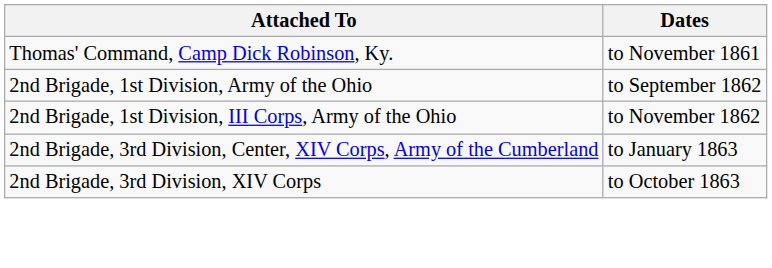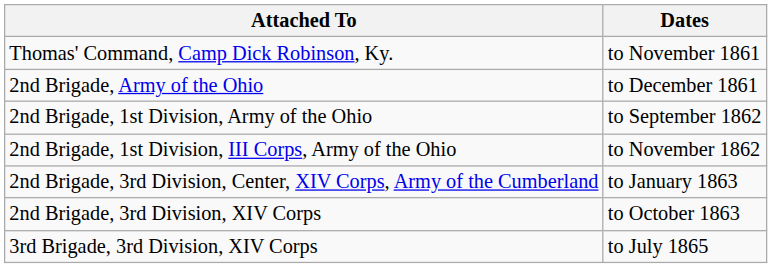 <table class="wikitable">
 <tr>
 <th>Attached To</th>
 <th>Dates</th>
 </tr>
 <tr>
 <td>Thomas' Command, <a href='#'>Camp Dick Robinson</a>, Ky.</td>
 <td>to November 1861</td>
+</tr>
+<tr>
+<td>2nd Brigade, <a href='#'>Army of the Ohio</a></td>
+<td>to December 1861</td>
 </tr>
 <tr>
 <td>2nd Brigade, 1st Division, Army of the Ohio</td>
 <td>to September 1862</td>
 </tr>
 <tr>
 <td>2nd Brigade, 1st Division, <a href='#'>III Corps</a>, Army of the Ohio</td>
 <td>to November 1862</td>
 </tr>
 <tr>
 <td>2nd Brigade, 3rd Division, Center, <a href='#'>XIV Corps</a>, <a href='#'>Army of the Cumberland</a></td>
 <td>to January 1863</td>
 </tr>
 <tr>
 <td>2nd Brigade, 3rd Division, XIV Corps</td>
 <td>to October 1863</td>
 </tr>
+<tr>
+<td>3rd Brigade, 3rd Division, XIV Corps</td>
+<td>to July 1865</td>
+</tr>
 </table>
